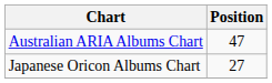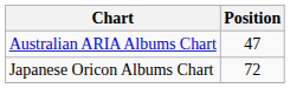 <table class="wikitable sortable" style="text-align:center;">
 <tr>
 <th>Chart</th>
 <th>Position</th>
 </tr>
 <tr>
 <td align="left"><a href='#'>Australian ARIA Albums Chart</a></td>
 <td>47</td>
 </tr>
 <tr>
 <td align="left">Japanese Oricon Albums Chart</td>
-<td>27</td>
+<td>72</td>
 </tr>
 <tr>
 </tr>
 </table>
